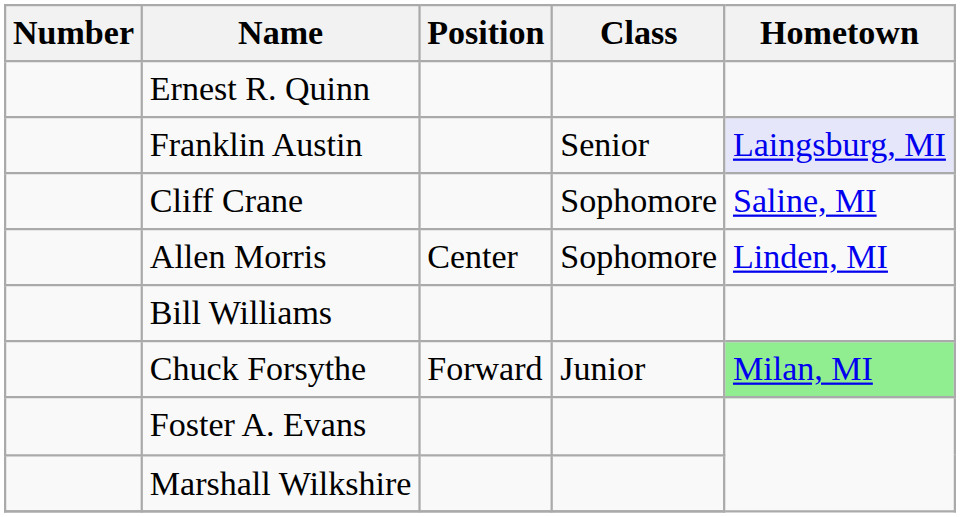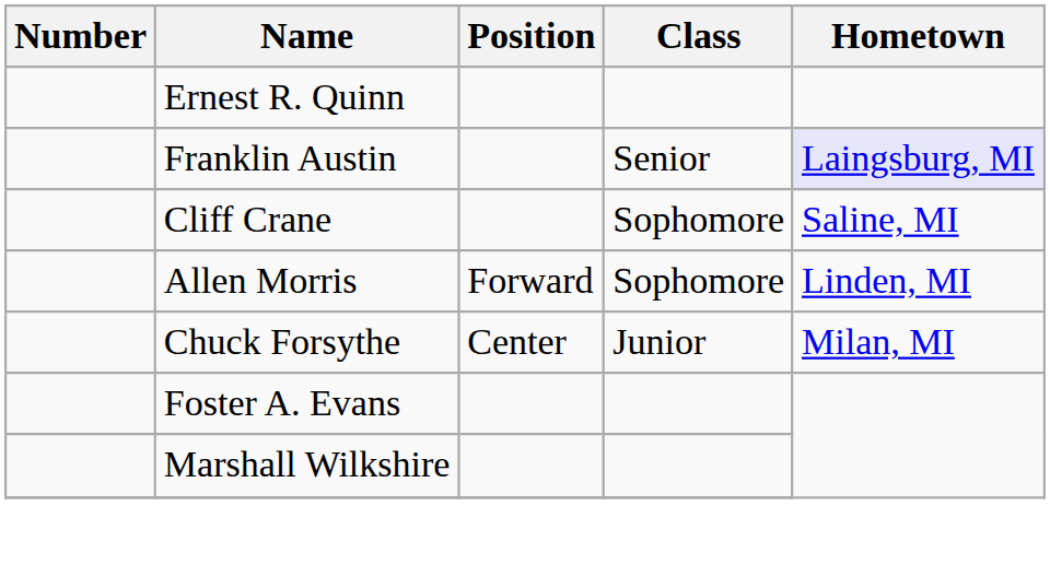 <table class="wikitable" style="font-size: 95%;">
 <tr>
 <th>Number</th>
 <th>Name</th>
 <th>Position</th>
 <th>Class</th>
 <th>Hometown</th>
 </tr>
 <tr>
 <td></td>
 <td>Ernest R. Quinn</td>
 <td></td>
 <td></td>
 <td></td>
 </tr>
 <tr>
 <td></td>
 <td>Franklin Austin</td>
 <td></td>
 <td>Senior</td>
 <td style="background: lavender;"><a href='#'>Laingsburg, MI</a></td>
 </tr>
 <tr>
 <td></td>
 <td>Cliff Crane</td>
 <td></td>
 <td>Sophomore</td>
 <td><a href='#'>Saline, MI</a></td>
 </tr>
 <tr>
 <td></td>
 <td>Allen Morris</td>
-<td>Center</td>
+<td>Forward</td>
 <td>Sophomore</td>
 <td><a href='#'>Linden, MI</a></td>
 </tr>
 <tr>
 <td></td>
-<td>Bill Williams</td>
-<td></td>
-<td></td>
-<td></td>
-</tr>
-<tr>
-<td></td>
 <td>Chuck Forsythe</td>
-<td>Forward</td>
+<td>Center</td>
 <td>Junior</td>
-<td style="background: lightgreen;"><a href='#'>Milan, MI</a></td>
+<td><a href='#'>Milan, MI</a></td>
 </tr>
 <tr>
 <td></td>
 <td>Foster A. Evans</td>
 <td></td>
 <td></td>
 </tr>
 <tr>
 <td></td>
 <td>Marshall  Wilkshire</td>
 <td></td>
 <td></td>
 </tr>
 <tr>
 </tr>
 </table>
